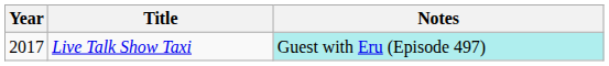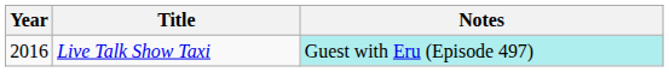 <table class="wikitable" style="width:550px">
 <tr>
 <th width=10>Year</th>
 <th>Title</th>
 <th>Notes</th>
 </tr>
 <tr>
-<td>2017</td>
+<td>2016</td>
 <td><em><a href='#'>Live Talk Show Taxi</a></em></td>
 <td style="background: paleturquoise;">Guest with <a href='#'>Eru</a> (Episode 497)</td>
 </tr>
 </table>
